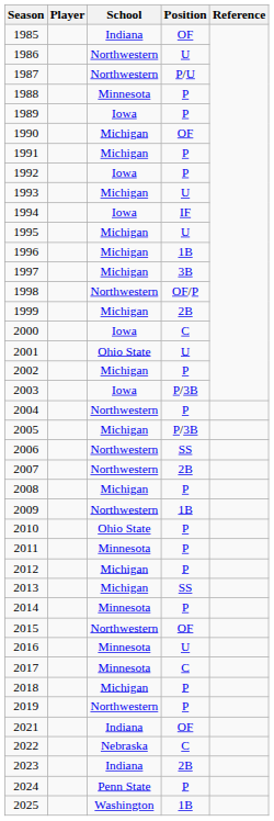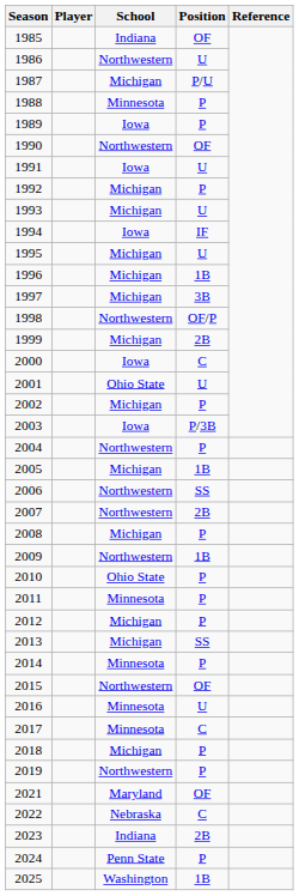 <table class="wikitable sortable">
 <tr>
 <th>Season</th>
 <th>Player</th>
 <th>School</th>
 <th>Position</th>
 <th class="unsortable">Reference</th>
 </tr>
 <tr align=center>
 <td>1985</td>
 <td></td>
 <td><a href='#'>Indiana</a></td>
 <td><a href='#'>OF</a></td>
 <td rowspan="19"></td>
 </tr>
 <tr align=center>
 <td>1986</td>
 <td></td>
 <td><a href='#'>Northwestern</a></td>
 <td><a href='#'>U</a></td>
 </tr>
 <tr align=center>
 <td>1987</td>
 <td></td>
-<td><a href='#'>Northwestern</a></td>
+<td><a href='#'>Michigan</a></td>
 <td><a href='#'>P</a>/<a href='#'>U</a></td>
 </tr>
 <tr align=center>
 <td>1988</td>
 <td></td>
 <td><a href='#'>Minnesota</a></td>
 <td><a href='#'>P</a></td>
 </tr>
 <tr align=center>
 <td>1989</td>
 <td></td>
 <td><a href='#'>Iowa</a></td>
 <td><a href='#'>P</a></td>
 </tr>
 <tr align=center>
 <td>1990</td>
 <td></td>
-<td><a href='#'>Michigan</a></td>
+<td><a href='#'>Northwestern</a></td>
 <td><a href='#'>OF</a></td>
 </tr>
 <tr align=center>
 <td>1991</td>
 <td></td>
-<td><a href='#'>Michigan</a></td>
-<td><a href='#'>P</a></td>
+<td><a href='#'>Iowa</a></td>
+<td><a href='#'>U</a></td>
 </tr>
 <tr align=center>
 <td>1992</td>
 <td></td>
-<td><a href='#'>Iowa</a></td>
+<td><a href='#'>Michigan</a></td>
 <td><a href='#'>P</a></td>
 </tr>
 <tr align=center>
 <td>1993</td>
 <td></td>
 <td><a href='#'>Michigan</a></td>
 <td><a href='#'>U</a></td>
 </tr>
 <tr align=center>
 <td>1994</td>
 <td></td>
 <td><a href='#'>Iowa</a></td>
 <td><a href='#'>IF</a></td>
 </tr>
 <tr align=center>
 <td>1995</td>
 <td></td>
 <td><a href='#'>Michigan</a></td>
 <td><a href='#'>U</a></td>
 </tr>
 <tr align=center>
 <td>1996</td>
 <td></td>
 <td><a href='#'>Michigan</a></td>
 <td><a href='#'>1B</a></td>
 </tr>
 <tr align=center>
 <td>1997</td>
 <td></td>
 <td><a href='#'>Michigan</a></td>
 <td><a href='#'>3B</a></td>
 </tr>
 <tr align=center>
 <td>1998</td>
 <td></td>
 <td><a href='#'>Northwestern</a></td>
 <td><a href='#'>OF</a>/<a href='#'>P</a></td>
 </tr>
 <tr align=center>
 <td>1999</td>
 <td></td>
 <td><a href='#'>Michigan</a></td>
 <td><a href='#'>2B</a></td>
 </tr>
 <tr align=center>
 <td>2000</td>
 <td></td>
 <td><a href='#'>Iowa</a></td>
 <td><a href='#'>C</a></td>
 </tr>
 <tr align=center>
 <td>2001</td>
 <td></td>
 <td><a href='#'>Ohio State</a></td>
 <td><a href='#'>U</a></td>
 </tr>
 <tr align=center>
 <td>2002</td>
 <td></td>
 <td><a href='#'>Michigan</a></td>
 <td><a href='#'>P</a></td>
 </tr>
 <tr align=center>
 <td>2003</td>
 <td></td>
 <td><a href='#'>Iowa</a></td>
 <td><a href='#'>P</a>/<a href='#'>3B</a></td>
 </tr>
 <tr align=center>
 <td>2004</td>
 <td></td>
 <td><a href='#'>Northwestern</a></td>
 <td><a href='#'>P</a></td>
 <td style="text-align:center;"></td>
 </tr>
 <tr align=center>
 <td>2005</td>
 <td></td>
 <td><a href='#'>Michigan</a></td>
-<td><a href='#'>P</a>/<a href='#'>3B</a></td>
+<td><a href='#'>1B</a></td>
 <td style="text-align:center;"></td>
 </tr>
 <tr align=center>
 <td>2006</td>
 <td></td>
 <td><a href='#'>Northwestern</a></td>
 <td><a href='#'>SS</a></td>
 <td style="text-align:center;"></td>
 </tr>
 <tr align=center>
 <td>2007</td>
 <td></td>
 <td><a href='#'>Northwestern</a></td>
 <td><a href='#'>2B</a></td>
 <td style="text-align:center;"></td>
 </tr>
 <tr align=center>
 <td>2008</td>
 <td></td>
 <td><a href='#'>Michigan</a></td>
 <td><a href='#'>P</a></td>
 <td style="text-align:center;"></td>
 </tr>
 <tr align=center>
 <td>2009</td>
 <td></td>
 <td><a href='#'>Northwestern</a></td>
 <td><a href='#'>1B</a></td>
 <td style="text-align:center;"></td>
 </tr>
 <tr align=center>
 <td>2010</td>
 <td></td>
 <td><a href='#'>Ohio State</a></td>
 <td><a href='#'>P</a></td>
 <td style="text-align:center;"></td>
 </tr>
 <tr align=center>
 <td>2011</td>
 <td></td>
 <td><a href='#'>Minnesota</a></td>
 <td><a href='#'>P</a></td>
 <td style="text-align:center;"></td>
 </tr>
 <tr align=center>
 <td>2012</td>
 <td></td>
 <td><a href='#'>Michigan</a></td>
 <td><a href='#'>P</a></td>
 <td style="text-align:center;"></td>
 </tr>
 <tr align=center>
 <td>2013</td>
 <td></td>
 <td><a href='#'>Michigan</a></td>
 <td><a href='#'>SS</a></td>
 <td style="text-align:center;"></td>
 </tr>
 <tr align=center>
 <td>2014</td>
 <td></td>
 <td><a href='#'>Minnesota</a></td>
 <td><a href='#'>P</a></td>
 <td style="text-align:center;"></td>
 </tr>
 <tr align=center>
 <td>2015</td>
 <td></td>
 <td><a href='#'>Northwestern</a></td>
 <td><a href='#'>OF</a></td>
 <td style="text-align:center;"></td>
 </tr>
 <tr align=center>
 <td>2016</td>
 <td></td>
 <td><a href='#'>Minnesota</a></td>
 <td><a href='#'>U</a></td>
 <td style="text-align:center;"></td>
 </tr>
 <tr align=center>
 <td>2017</td>
 <td></td>
 <td><a href='#'>Minnesota</a></td>
 <td><a href='#'>C</a></td>
 <td style="text-align:center;"></td>
 </tr>
 <tr align=center>
 <td>2018</td>
 <td></td>
 <td><a href='#'>Michigan</a></td>
 <td><a href='#'>P</a></td>
 <td style="text-align:center;"></td>
 </tr>
 <tr align=center>
 <td>2019</td>
 <td></td>
 <td><a href='#'>Northwestern</a></td>
 <td><a href='#'>P</a></td>
 <td style="text-align:center;"></td>
 </tr>
 <tr align=center>
 <td>2021</td>
 <td></td>
-<td><a href='#'>Indiana</a></td>
+<td><a href='#'>Maryland</a></td>
 <td><a href='#'>OF</a></td>
 <td style="text-align:center;"></td>
 </tr>
 <tr align=center>
 <td>2022</td>
 <td></td>
 <td><a href='#'>Nebraska</a></td>
 <td><a href='#'>C</a></td>
 <td style="text-align:center;"></td>
 </tr>
 <tr align=center>
 <td>2023</td>
 <td></td>
 <td><a href='#'>Indiana</a></td>
 <td><a href='#'>2B</a></td>
 <td style="text-align:center;"></td>
 </tr>
 <tr align=center>
 <td>2024</td>
 <td></td>
 <td><a href='#'>Penn State</a></td>
 <td><a href='#'>P</a></td>
 <td style="text-align:center;"></td>
 </tr>
 <tr align=center>
 <td>2025</td>
 <td></td>
 <td><a href='#'>Washington</a></td>
 <td><a href='#'>1B</a></td>
 <td style="text-align:center;"></td>
 </tr>
 </table>
